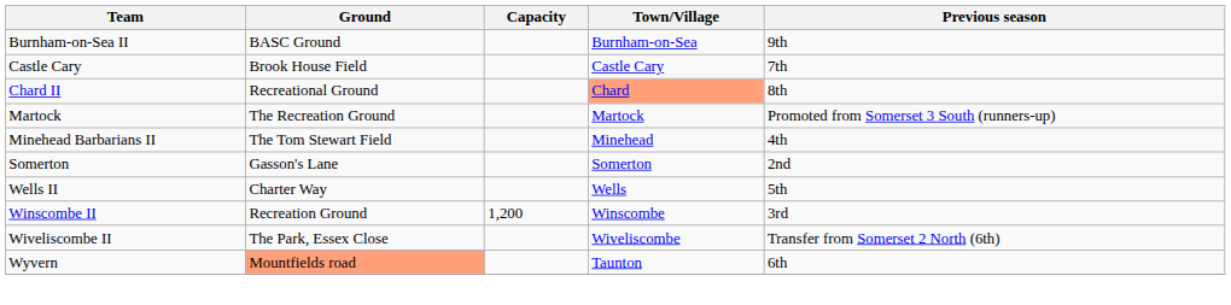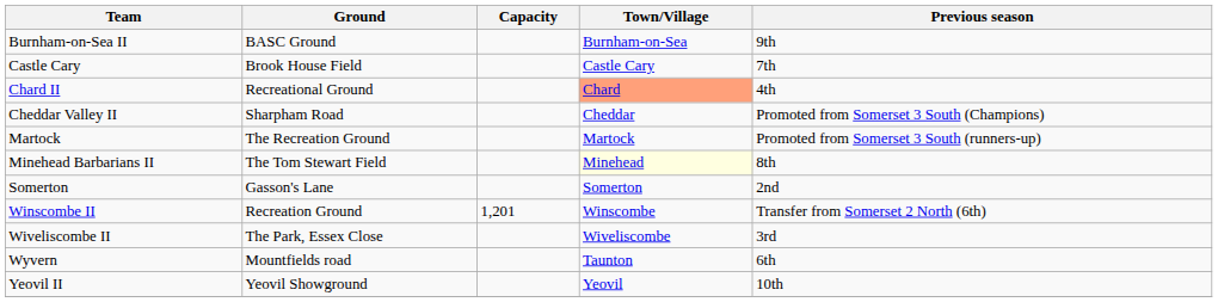 <table class="wikitable sortable" width=100%>
 <tr>
 <th>Team</th>
 <th>Ground</th>
 <th>Capacity</th>
 <th>Town/Village</th>
 <th>Previous season</th>
 </tr>
 <tr>
 <td>Burnham-on-Sea II</td>
 <td>BASC Ground</td>
 <td></td>
 <td><a href='#'>Burnham-on-Sea</a></td>
 <td>9th</td>
 </tr>
 <tr>
 <td>Castle Cary</td>
 <td>Brook House Field</td>
 <td></td>
 <td><a href='#'>Castle Cary</a></td>
 <td>7th</td>
 </tr>
 <tr>
 <td><a href='#'>Chard II</a></td>
 <td>Recreational Ground</td>
 <td></td>
 <td style="background: lightsalmon;"><a href='#'>Chard</a></td>
-<td>8th</td>
+<td>4th</td>
+</tr>
+<tr>
+<td>Cheddar Valley II</td>
+<td>Sharpham Road</td>
+<td></td>
+<td><a href='#'>Cheddar</a></td>
+<td>Promoted from <a href='#'>Somerset 3 South</a> (Champions)</td>
 </tr>
 <tr>
 <td>Martock</td>
 <td>The Recreation Ground</td>
 <td></td>
 <td><a href='#'>Martock</a></td>
 <td>Promoted from <a href='#'>Somerset 3 South</a> (runners-up)</td>
 </tr>
 <tr>
 <td>Minehead Barbarians II</td>
 <td>The Tom Stewart Field</td>
 <td></td>
-<td><a href='#'>Minehead</a></td>
-<td>4th</td>
+<td style="background: lightyellow;"><a href='#'>Minehead</a></td>
+<td>8th</td>
 </tr>
 <tr>
 <td>Somerton</td>
 <td>Gasson's Lane</td>
 <td></td>
 <td><a href='#'>Somerton</a></td>
 <td>2nd</td>
 </tr>
 <tr>
-<td>Wells II</td>
-<td>Charter Way</td>
-<td></td>
-<td><a href='#'>Wells</a></td>
-<td>5th</td>
-</tr>
-<tr>
 <td><a href='#'>Winscombe II</a></td>
 <td>Recreation Ground</td>
-<td>1,200</td>
+<td>1,201</td>
 <td><a href='#'>Winscombe</a></td>
-<td>3rd</td>
+<td>Transfer from <a href='#'>Somerset 2 North</a> (6th)</td>
 </tr>
 <tr>
 <td>Wiveliscombe II</td>
 <td>The Park, Essex Close</td>
 <td></td>
 <td><a href='#'>Wiveliscombe</a></td>
-<td>Transfer from <a href='#'>Somerset 2 North</a> (6th)</td>
+<td>3rd</td>
 </tr>
 <tr>
 <td>Wyvern</td>
-<td style="background: lightsalmon;">Mountfields road</td>
+<td>Mountfields road</td>
 <td></td>
 <td><a href='#'>Taunton</a></td>
 <td>6th</td>
 </tr>
 <tr>
+<td>Yeovil II</td>
+<td>Yeovil Showground</td>
+<td></td>
+<td><a href='#'>Yeovil</a></td>
+<td>10th</td>
+</tr>
+<tr>
 </tr>
 </table>
